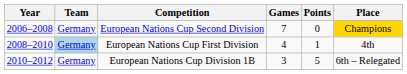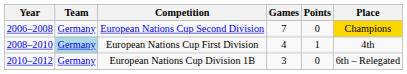 <table class="wikitable">
 <tr>
 <th>Year</th>
 <th>Team</th>
 <th>Competition</th>
 <th>Games</th>
 <th>Points</th>
 <th>Place</th>
 </tr>
 <tr align="center">
 <td><a href='#'>2006–2008</a></td>
 <td><a href='#'>Germany</a></td>
 <td><a href='#'>European Nations Cup Second Division</a></td>
 <td>7</td>
 <td>0</td>
 <td bgcolor="#FFD700">Champions</td>
 </tr>
 <tr align="center">
 <td><a href='#'>2008–2010</a></td>
 <td style="background: lightblue;"><a href='#'>Germany</a></td>
 <td>European Nations Cup First Division</td>
 <td>4</td>
 <td>1</td>
 <td>4th</td>
 </tr>
 <tr align="center">
 <td><a href='#'>2010–2012</a></td>
 <td><a href='#'>Germany</a></td>
 <td>European Nations Cup Division 1B</td>
 <td>3</td>
-<td>5</td>
+<td>0</td>
 <td>6th – Relegated</td>
 </tr>
 </table>
